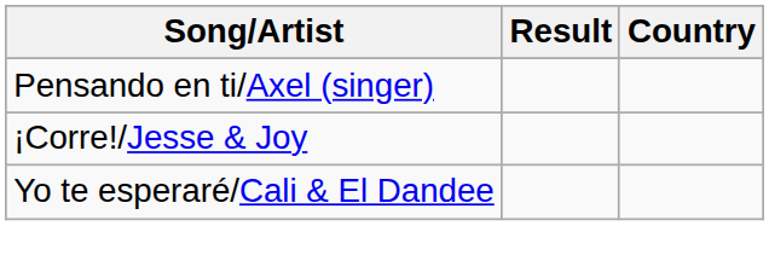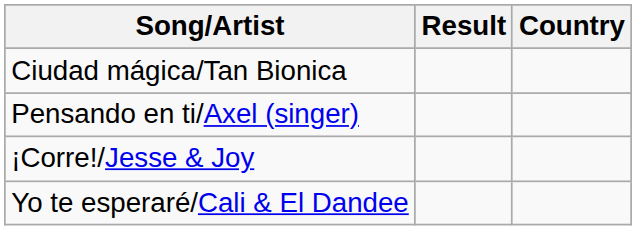 <table class="wikitable">
 <tr>
 <th>Song/Artist</th>
 <th>Result</th>
 <th>Country</th>
+</tr>
+<tr>
+<td>Ciudad mágica/Tan Bionica</td>
+<td></td>
+<td></td>
 </tr>
 <tr>
 <td>Pensando en ti/<a href='#'>Axel (singer)</a></td>
 <td></td>
 <td></td>
 </tr>
 <tr>
 <td>¡Corre!/<a href='#'>Jesse & Joy</a></td>
 <td></td>
 <td></td>
 </tr>
 <tr>
 <td>Yo te esperaré/<a href='#'>Cali & El Dandee</a></td>
 <td></td>
 <td></td>
 </tr>
 </table>
